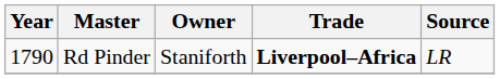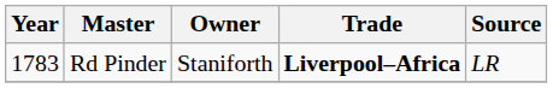 <table class=" wikitable">
 <tr>
 <th>Year</th>
 <th>Master</th>
 <th>Owner</th>
 <th>Trade</th>
 <th>Source</th>
 </tr>
 <tr>
-<td>1790</td>
+<td>1783</td>
 <td>Rd Pinder</td>
 <td>Staniforth</td>
 <td><strong>Liverpool–Africa</strong></td>
 <td><em>LR</em></td>
 </tr>
 <tr>
 </tr>
 </table>
